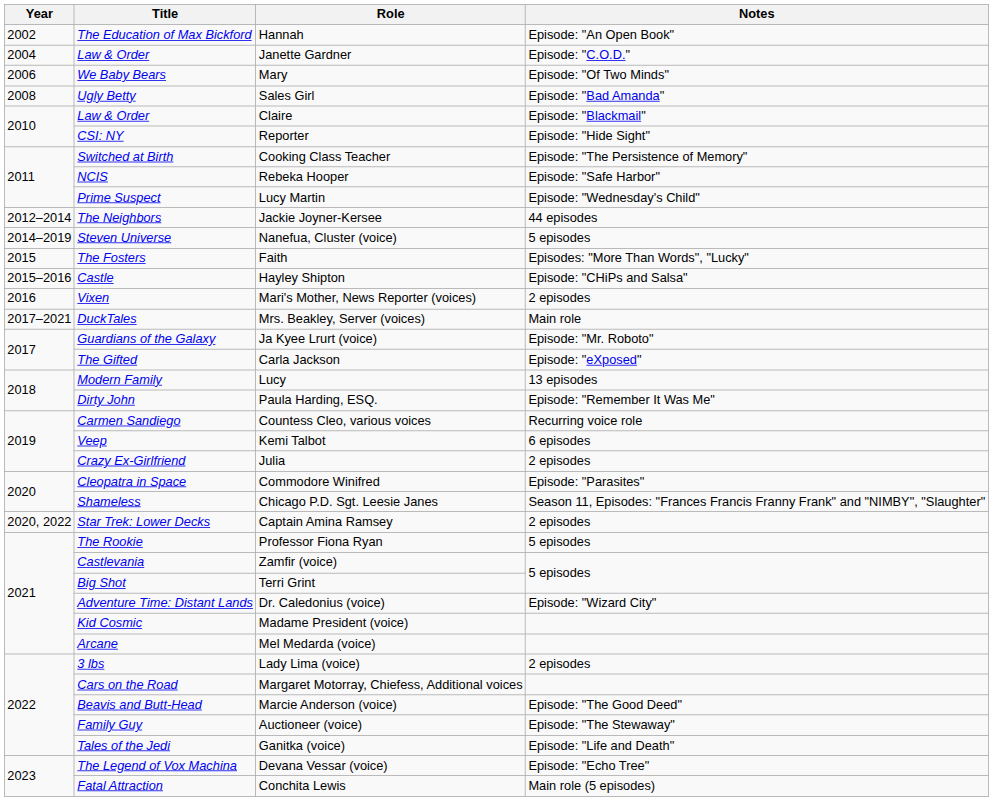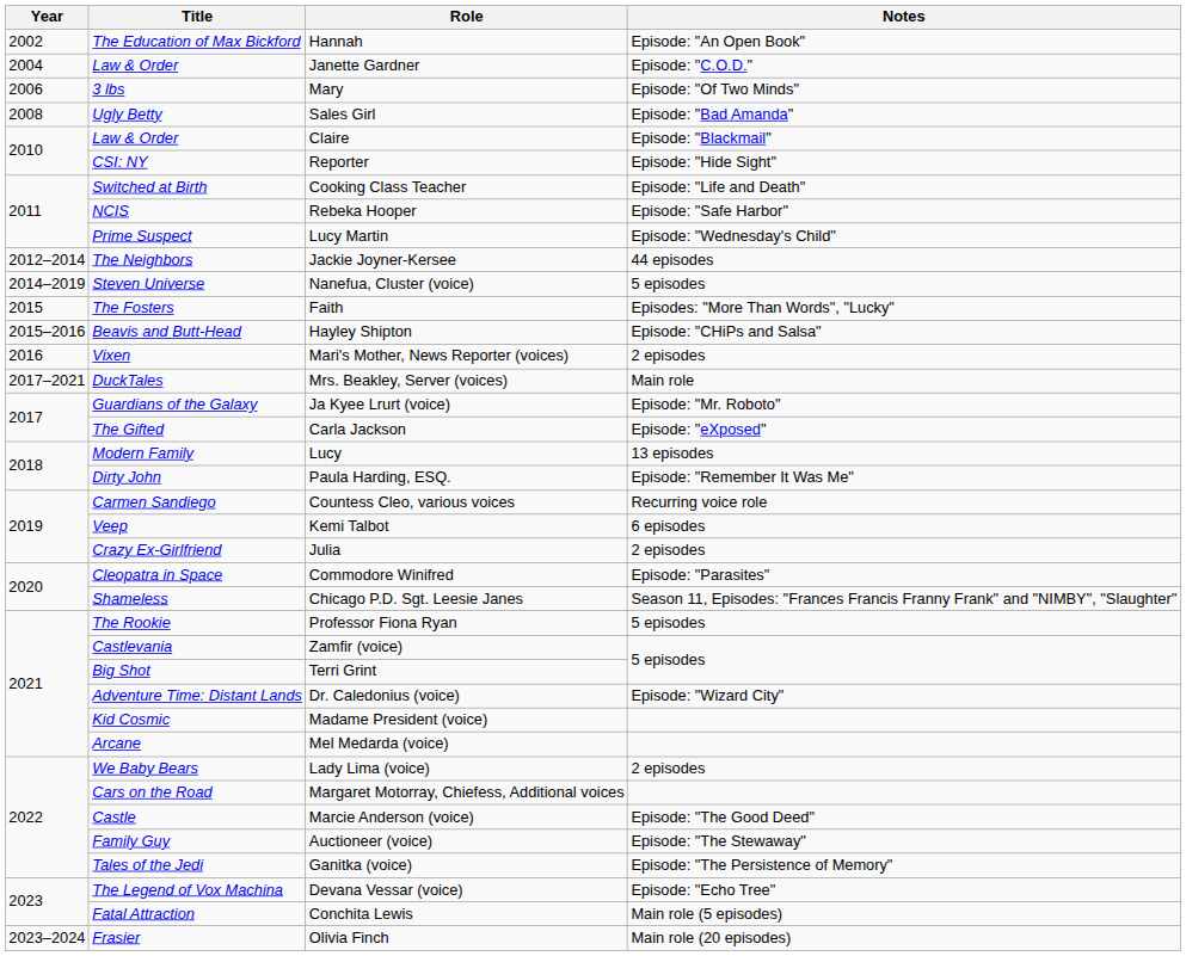 <table class="wikitable sortable plainrowheaders">
 <tr>
 <th scope="col">Year</th>
 <th scope="col">Title</th>
 <th scope="col">Role</th>
 <th scope="col" class="unsortable">Notes</th>
 </tr>
 <tr>
 <td>2002</td>
 <td><em><a href='#'>The Education of Max Bickford</a></em></td>
 <td>Hannah</td>
 <td>Episode: "An Open Book"</td>
 </tr>
 <tr>
 <td>2004</td>
 <td><em><a href='#'>Law & Order</a></em></td>
 <td>Janette Gardner</td>
 <td>Episode: "<a href='#'>C.O.D.</a>"</td>
 </tr>
 <tr>
 <td>2006</td>
-<td><em><a href='#'>We Baby Bears</a></em></td>
+<td><em><a href='#'>3 lbs</a></em></td>
 <td>Mary</td>
 <td>Episode: "Of Two Minds"</td>
 </tr>
 <tr>
 <td>2008</td>
 <td><em><a href='#'>Ugly Betty</a></em></td>
 <td>Sales Girl</td>
 <td>Episode: "<a href='#'>Bad Amanda</a>"</td>
 </tr>
 <tr>
 <td rowspan="2">2010</td>
 <td><em><a href='#'>Law & Order</a></em></td>
 <td>Claire</td>
 <td>Episode: "<a href='#'>Blackmail</a>"</td>
 </tr>
 <tr>
 <td><em><a href='#'>CSI: NY</a></em></td>
 <td>Reporter</td>
 <td>Episode: "Hide Sight"</td>
 </tr>
 <tr>
 <td rowspan="3">2011</td>
 <td><em><a href='#'>Switched at Birth</a></em></td>
 <td>Cooking Class Teacher</td>
-<td>Episode: "The Persistence of Memory"</td>
+<td>Episode: "Life and Death"</td>
 </tr>
 <tr>
 <td><em><a href='#'>NCIS</a></em></td>
 <td>Rebeka Hooper</td>
 <td>Episode: "Safe Harbor"</td>
 </tr>
 <tr>
 <td><em><a href='#'>Prime Suspect</a></em></td>
 <td>Lucy Martin</td>
 <td>Episode: "Wednesday's Child"</td>
 </tr>
 <tr>
 <td>2012–2014</td>
 <td><em><a href='#'>The Neighbors</a></em></td>
 <td>Jackie Joyner-Kersee</td>
 <td>44 episodes</td>
 </tr>
 <tr>
 <td>2014–2019</td>
 <td><em><a href='#'>Steven Universe</a></em></td>
 <td>Nanefua, Cluster (voice)</td>
 <td>5 episodes</td>
 </tr>
 <tr>
 <td>2015</td>
 <td><em><a href='#'>The Fosters</a></em></td>
 <td>Faith</td>
 <td>Episodes: "More Than Words", "Lucky"</td>
 </tr>
 <tr>
 <td>2015–2016</td>
-<td><em><a href='#'>Castle</a></em></td>
+<td><em><a href='#'>Beavis and Butt-Head</a></em></td>
 <td>Hayley Shipton</td>
 <td>Episode: "CHiPs and Salsa"</td>
 </tr>
 <tr>
 <td>2016</td>
 <td><em><a href='#'>Vixen</a></em></td>
 <td>Mari's Mother, News Reporter (voices)</td>
 <td>2 episodes</td>
 </tr>
 <tr>
 <td>2017–2021</td>
 <td><em><a href='#'>DuckTales</a></em></td>
 <td>Mrs. Beakley, Server (voices)</td>
 <td>Main role</td>
 </tr>
 <tr>
 <td rowspan="2">2017</td>
 <td><a href='#'><em>Guardians of the Galaxy</em></a></td>
 <td>Ja Kyee Lrurt (voice)</td>
 <td>Episode: "Mr. Roboto"</td>
 </tr>
 <tr>
 <td><em><a href='#'>The Gifted</a></em></td>
 <td>Carla Jackson</td>
 <td>Episode: "<a href='#'>eXposed</a>"</td>
 </tr>
 <tr>
 <td rowspan="2">2018</td>
 <td><em><a href='#'>Modern Family</a></em></td>
 <td>Lucy</td>
 <td>13 episodes</td>
 </tr>
 <tr>
 <td><em><a href='#'>Dirty John</a></em></td>
 <td>Paula Harding, ESQ.</td>
 <td>Episode: "Remember It Was Me"</td>
 </tr>
 <tr>
 <td rowspan="3">2019</td>
 <td><em><a href='#'>Carmen Sandiego</a></em></td>
 <td>Countess Cleo, various voices</td>
 <td>Recurring voice role</td>
 </tr>
 <tr>
 <td><em><a href='#'>Veep</a></em></td>
 <td>Kemi Talbot</td>
 <td>6 episodes</td>
 </tr>
 <tr>
 <td><em><a href='#'>Crazy Ex-Girlfriend</a></em></td>
 <td>Julia</td>
 <td>2 episodes</td>
 </tr>
 <tr>
 <td rowspan="2">2020</td>
 <td><em><a href='#'>Cleopatra in Space</a></em></td>
 <td>Commodore Winifred</td>
 <td>Episode: "Parasites"</td>
 </tr>
 <tr>
 <td><em><a href='#'>Shameless</a></em></td>
 <td>Chicago P.D. Sgt. Leesie Janes</td>
 <td>Season 11, Episodes: "Frances Francis Franny Frank" and "NIMBY", "Slaughter"</td>
 </tr>
 <tr>
-<td>2020, 2022</td>
-<td><em><a href='#'>Star Trek: Lower Decks</a></em></td>
-<td>Captain Amina Ramsey</td>
-<td>2 episodes</td>
-</tr>
-<tr>
 <td rowspan="6">2021</td>
 <td><a href='#'><em>The Rookie</em></a></td>
 <td>Professor Fiona Ryan</td>
 <td>5 episodes</td>
 </tr>
 <tr>
 <td><a href='#'><em>Castlevania</em></a></td>
 <td>Zamfir (voice)</td>
 <td rowspan="2">5 episodes</td>
 </tr>
 <tr>
 <td><a href='#'><em>Big Shot</em></a></td>
 <td>Terri Grint</td>
 </tr>
 <tr>
 <td><em><a href='#'>Adventure Time: Distant Lands</a></em></td>
 <td>Dr. Caledonius (voice)</td>
 <td>Episode: "Wizard City"</td>
 </tr>
 <tr>
 <td><em><a href='#'>Kid Cosmic</a></em></td>
 <td>Madame President (voice)</td>
 <td></td>
 </tr>
 <tr>
 <td><em><a href='#'>Arcane</a></em></td>
 <td>Mel Medarda (voice)</td>
 <td></td>
 </tr>
 <tr>
 <td rowspan="5">2022</td>
-<td><em><a href='#'>3 lbs</a></em></td>
+<td><em><a href='#'>We Baby Bears</a></em></td>
 <td>Lady Lima (voice)</td>
 <td>2 episodes</td>
 </tr>
 <tr>
 <td><em><a href='#'>Cars on the Road</a></em></td>
 <td>Margaret Motorray, Chiefess, Additional voices</td>
 <td></td>
 </tr>
 <tr>
-<td><em><a href='#'>Beavis and Butt-Head</a></em></td>
+<td><em><a href='#'>Castle</a></em></td>
 <td>Marcie Anderson (voice)</td>
 <td>Episode: "The Good Deed"</td>
 </tr>
 <tr>
 <td><em><a href='#'>Family Guy</a></em></td>
 <td>Auctioneer (voice)</td>
 <td>Episode: "The Stewaway"</td>
 </tr>
 <tr>
 <td><em><a href='#'>Tales of the Jedi</a></em></td>
 <td>Ganitka (voice)</td>
-<td>Episode: "Life and Death"</td>
+<td>Episode: "The Persistence of Memory"</td>
 </tr>
 <tr>
 <td rowspan="2">2023</td>
 <td><em><a href='#'>The Legend of Vox Machina</a></em></td>
 <td>Devana Vessar (voice)</td>
 <td>Episode: "Echo Tree"</td>
 </tr>
 <tr>
 <td><em><a href='#'>Fatal Attraction</a></em></td>
 <td>Conchita Lewis</td>
 <td>Main role (5 episodes)</td>
 </tr>
+<tr>
+<td>2023–2024</td>
+<td><em><a href='#'>Frasier</a></em></td>
+<td>Olivia Finch</td>
+<td>Main role (20 episodes)</td>
+</tr>
 </table>
